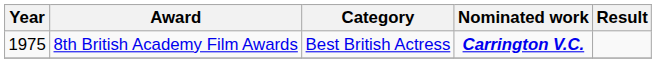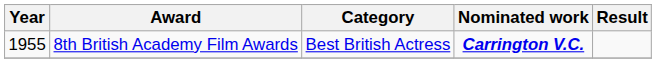 <table class="wikitable sortable plainrowheaders" style="text-align:center;">
 <tr>
 <th>Year</th>
 <th>Award</th>
 <th>Category</th>
 <th>Nominated work</th>
 <th>Result</th>
 </tr>
 <tr>
-<td>1975</td>
+<td>1955</td>
 <td><a href='#'>8th British Academy Film Awards</a></td>
 <td><a href='#'>Best British Actress</a></td>
 <td><strong><em><a href='#'>Carrington V.C.</a></em></strong></td>
 <td></td>
 </tr>
 <tr>
 </tr>
 </table>
